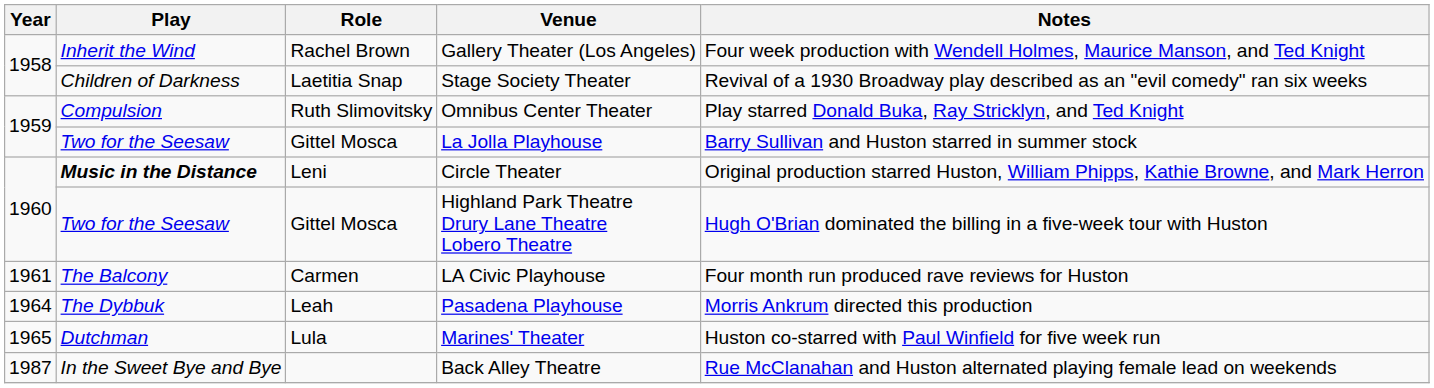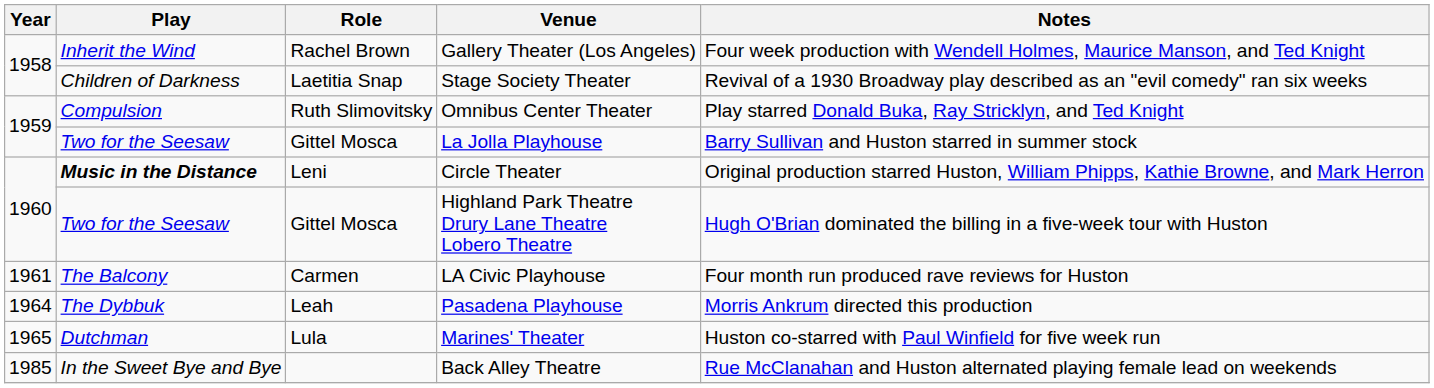 <table class="wikitable sortable plainrowheaders">
 <tr>
 <th scope="col">Year</th>
 <th scope="col">Play</th>
 <th scope="col">Role</th>
 <th scope="col">Venue</th>
 <th scope="col">Notes</th>
 </tr>
 <tr>
 <td rowspan=2>1958</td>
 <td><em><a href='#'>Inherit the Wind</a></em></td>
 <td>Rachel Brown</td>
 <td>Gallery Theater (Los Angeles)</td>
 <td>Four week production with <a href='#'>Wendell Holmes</a>, <a href='#'>Maurice Manson</a>, and <a href='#'>Ted Knight</a></td>
 </tr>
 <tr>
 <td><em>Children of Darkness</em></td>
 <td>Laetitia Snap</td>
 <td>Stage Society Theater</td>
 <td>Revival of a 1930 Broadway play described as an "evil comedy" ran six weeks</td>
 </tr>
 <tr>
 <td rowspan=2>1959</td>
 <td><em><a href='#'>Compulsion</a></em></td>
 <td>Ruth Slimovitsky</td>
 <td>Omnibus Center Theater</td>
 <td>Play starred <a href='#'>Donald Buka</a>, <a href='#'>Ray Stricklyn</a>, and <a href='#'>Ted Knight</a></td>
 </tr>
 <tr>
 <td><em><a href='#'>Two for the Seesaw</a></em></td>
 <td>Gittel Mosca</td>
 <td><a href='#'>La Jolla Playhouse</a></td>
 <td><a href='#'>Barry Sullivan</a> and Huston starred in summer stock</td>
 </tr>
 <tr>
 <td rowspan=2>1960</td>
 <td><strong><em>Music in the Distance</em></strong></td>
 <td>Leni</td>
 <td>Circle Theater</td>
 <td>Original production starred Huston, <a href='#'>William Phipps</a>, <a href='#'>Kathie Browne</a>, and <a href='#'>Mark Herron</a></td>
 </tr>
 <tr>
 <td><em><a href='#'>Two for the Seesaw</a></em></td>
 <td>Gittel Mosca</td>
 <td>Highland Park Theatre<br><a href='#'>Drury Lane Theatre</a><br><a href='#'>Lobero Theatre</a></td>
 <td><a href='#'>Hugh O'Brian</a> dominated the billing in a five-week tour with Huston</td>
 </tr>
 <tr>
 <td>1961</td>
 <td><em><a href='#'>The Balcony</a></em></td>
 <td>Carmen</td>
 <td>LA Civic Playhouse</td>
 <td>Four month run produced rave reviews for Huston</td>
 </tr>
 <tr>
 <td>1964</td>
 <td><em><a href='#'>The Dybbuk</a></em></td>
 <td>Leah</td>
 <td><a href='#'>Pasadena Playhouse</a></td>
 <td><a href='#'>Morris Ankrum</a> directed this production</td>
 </tr>
 <tr>
 <td>1965</td>
 <td><em><a href='#'>Dutchman</a></em></td>
 <td>Lula</td>
 <td><a href='#'>Marines' Theater</a></td>
 <td>Huston co-starred with <a href='#'>Paul Winfield</a> for five week run</td>
 </tr>
 <tr>
-<td>1987</td>
+<td>1985</td>
 <td><em>In the Sweet Bye and Bye</em></td>
 <td></td>
 <td>Back Alley Theatre</td>
 <td><a href='#'>Rue McClanahan</a> and Huston alternated playing female lead on weekends</td>
 </tr>
 <tr>
 </tr>
 </table>
